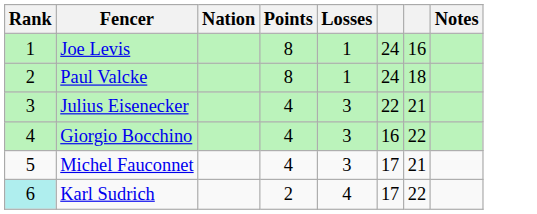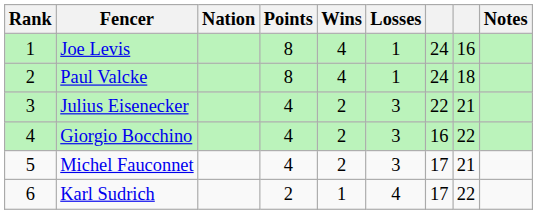 <table class="wikitable sortable" style="text-align: center;">
 <tr>
 <th>Rank</th>
 <th>Fencer</th>
 <th>Nation</th>
 <th>Points</th>
+<th>Wins</th>
 <th>Losses</th>
 <th></th>
 <th></th>
 <th>Notes</th>
 </tr>
 <tr style="background:#bbf3bb;">
 <td>1</td>
 <td align=left><a href='#'>Joe Levis</a></td>
 <td align=left></td>
 <td>8</td>
+<td>4</td>
 <td>1</td>
 <td>24</td>
 <td>16</td>
 <td></td>
 </tr>
 <tr style="background:#bbf3bb;">
 <td>2</td>
 <td align=left><a href='#'>Paul Valcke</a></td>
 <td align=left></td>
 <td>8</td>
+<td>4</td>
 <td>1</td>
 <td>24</td>
 <td>18</td>
 <td></td>
 </tr>
 <tr style="background:#bbf3bb;">
 <td>3</td>
 <td align=left><a href='#'>Julius Eisenecker</a></td>
 <td align=left></td>
 <td>4</td>
+<td>2</td>
 <td>3</td>
 <td>22</td>
 <td>21</td>
 <td></td>
 </tr>
 <tr style="background:#bbf3bb;">
 <td>4</td>
 <td align=left><a href='#'>Giorgio Bocchino</a></td>
 <td align=left></td>
 <td>4</td>
+<td>2</td>
 <td>3</td>
 <td>16</td>
 <td>22</td>
 <td></td>
 </tr>
 <tr>
 <td>5</td>
 <td align=left><a href='#'>Michel Fauconnet</a></td>
 <td align=left></td>
 <td>4</td>
+<td>2</td>
 <td>3</td>
 <td>17</td>
 <td>21</td>
 <td></td>
 </tr>
 <tr>
-<td style="background: paleturquoise;">6</td>
+<td>6</td>
 <td align=left><a href='#'>Karl Sudrich</a></td>
 <td align=left></td>
 <td>2</td>
+<td>1</td>
 <td>4</td>
 <td>17</td>
 <td>22</td>
 <td></td>
 </tr>
 </table>
